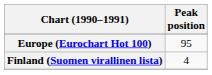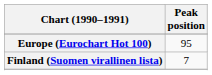 <table class="wikitable sortable plainrowheaders">
 <tr>
 <th>Chart (1990–1991)</th>
 <th>Peak<br>position</th>
 </tr>
 <tr>
 </tr>
 <tr>
 </tr>
 <tr>
 </tr>
 <tr>
 <th scope="row">Europe (<a href='#'>Eurochart Hot 100</a>)</th>
 <td align="center">95</td>
 </tr>
 <tr>
 <th scope="row">Finland (<a href='#'>Suomen virallinen lista</a>)</th>
-<td align="center">4</td>
+<td align="center">7</td>
 </tr>
 <tr>
 </tr>
 <tr>
 </tr>
 <tr>
 </tr>
 <tr>
 </tr>
 <tr>
 </tr>
 <tr>
 </tr>
 <tr>
 </tr>
 </table>
